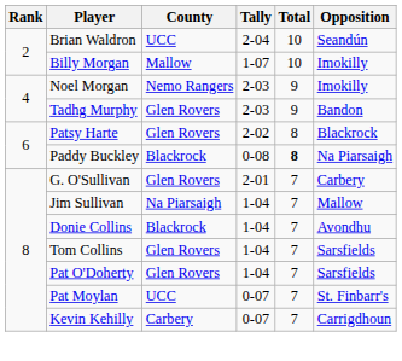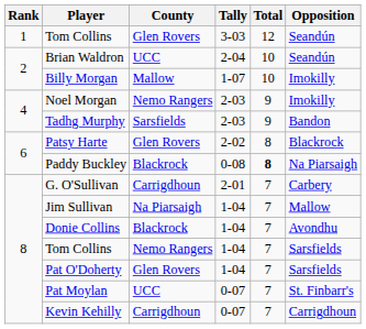 <table class="wikitable">
 <tr>
 <th>Rank</th>
 <th>Player</th>
 <th>County</th>
 <th>Tally</th>
 <th>Total</th>
 <th>Opposition</th>
+</tr>
+<tr>
+<td rowspan=1 align=center>1</td>
+<td>Tom Collins</td>
+<td><a href='#'>Glen Rovers</a></td>
+<td align=center>3-03</td>
+<td align=center>12</td>
+<td><a href='#'>Seandún</a></td>
 </tr>
 <tr>
 <td rowspan=2 align=center>2</td>
 <td>Brian Waldron</td>
 <td><a href='#'>UCC</a></td>
 <td align=center>2-04</td>
 <td align=center>10</td>
 <td><a href='#'>Seandún</a></td>
 </tr>
 <tr>
 <td><a href='#'>Billy Morgan</a></td>
 <td><a href='#'>Mallow</a></td>
 <td align=center>1-07</td>
 <td align=center>10</td>
 <td><a href='#'>Imokilly</a></td>
 </tr>
 <tr>
 <td rowspan=2 align=center>4</td>
 <td>Noel Morgan</td>
 <td><a href='#'>Nemo Rangers</a></td>
 <td align=center>2-03</td>
 <td align=center>9</td>
 <td><a href='#'>Imokilly</a></td>
 </tr>
 <tr>
 <td><a href='#'>Tadhg Murphy</a></td>
-<td><a href='#'>Glen Rovers</a></td>
+<td><a href='#'>Sarsfields</a></td>
 <td align=center>2-03</td>
 <td align=center>9</td>
 <td><a href='#'>Bandon</a></td>
 </tr>
 <tr>
 <td rowspan=2 align=center>6</td>
 <td><a href='#'>Patsy Harte</a></td>
 <td><a href='#'>Glen Rovers</a></td>
 <td align=center>2-02</td>
 <td align=center>8</td>
 <td><a href='#'>Blackrock</a></td>
 </tr>
 <tr>
 <td>Paddy Buckley</td>
 <td><a href='#'>Blackrock</a></td>
 <td align=center>0-08</td>
 <td align=center><strong>8</strong></td>
 <td><a href='#'>Na Piarsaigh</a></td>
 </tr>
 <tr>
 <td rowspan=7 align=center>8</td>
 <td>G. O'Sullivan</td>
-<td><a href='#'>Glen Rovers</a></td>
+<td><a href='#'>Carrigdhoun</a></td>
 <td align=center>2-01</td>
 <td align=center>7</td>
 <td><a href='#'>Carbery</a></td>
 </tr>
 <tr>
 <td>Jim Sullivan</td>
 <td><a href='#'>Na Piarsaigh</a></td>
 <td align=center>1-04</td>
 <td align=center>7</td>
 <td><a href='#'>Mallow</a></td>
 </tr>
 <tr>
 <td><a href='#'>Donie Collins</a></td>
 <td><a href='#'>Blackrock</a></td>
 <td align=center>1-04</td>
 <td align=center>7</td>
 <td><a href='#'>Avondhu</a></td>
 </tr>
 <tr>
 <td>Tom Collins</td>
-<td><a href='#'>Glen Rovers</a></td>
+<td><a href='#'>Nemo Rangers</a></td>
 <td align=center>1-04</td>
 <td align=center>7</td>
 <td><a href='#'>Sarsfields</a></td>
 </tr>
 <tr>
 <td><a href='#'>Pat O'Doherty</a></td>
 <td><a href='#'>Glen Rovers</a></td>
 <td align=center>1-04</td>
 <td align=center>7</td>
 <td><a href='#'>Sarsfields</a></td>
 </tr>
 <tr>
 <td><a href='#'>Pat Moylan</a></td>
 <td><a href='#'>UCC</a></td>
 <td align=center>0-07</td>
 <td align=center>7</td>
 <td><a href='#'>St. Finbarr's</a></td>
 </tr>
 <tr>
 <td><a href='#'>Kevin Kehilly</a></td>
-<td><a href='#'>Carbery</a></td>
+<td><a href='#'>Carrigdhoun</a></td>
 <td align=center>0-07</td>
 <td align=center>7</td>
 <td><a href='#'>Carrigdhoun</a></td>
 </tr>
 </table>
